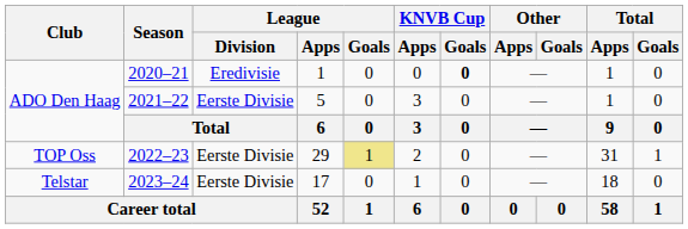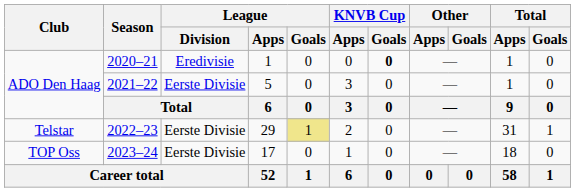 <table class="wikitable" style="text-align:center">
 <tr>
 <th rowspan="2">Club</th>
 <th rowspan="2">Season</th>
 <th colspan="3">League</th>
 <th colspan="2"><a href='#'>KNVB Cup</a></th>
 <th colspan="2">Other</th>
 <th colspan="2">Total</th>
 </tr>
 <tr>
 <th>Division</th>
 <th>Apps</th>
 <th>Goals</th>
 <th>Apps</th>
 <th>Goals</th>
 <th>Apps</th>
 <th>Goals</th>
 <th>Apps</th>
 <th>Goals</th>
 </tr>
 <tr>
 <td rowspan="3"><a href='#'>ADO Den Haag</a></td>
 <td><a href='#'>2020–21</a></td>
 <td><a href='#'>Eredivisie</a></td>
 <td>1</td>
 <td>0</td>
 <td>0</td>
 <td><strong>0</strong></td>
 <td colspan="2">—</td>
 <td>1</td>
 <td>0</td>
 </tr>
 <tr>
 <td><a href='#'>2021–22</a></td>
 <td><a href='#'>Eerste Divisie</a></td>
 <td>5</td>
 <td>0</td>
 <td>3</td>
 <td>0</td>
 <td colspan="2">—</td>
 <td>1</td>
 <td>0</td>
 </tr>
 <tr>
 <th colspan="2">Total</th>
 <th>6</th>
 <th>0</th>
 <th>3</th>
 <th>0</th>
 <th colspan="2">—</th>
 <th>9</th>
 <th>0</th>
 </tr>
 <tr>
-<td><a href='#'>TOP Oss</a></td>
+<td><a href='#'>Telstar</a></td>
 <td><a href='#'>2022–23</a></td>
 <td>Eerste Divisie</td>
 <td>29</td>
 <td style="background: khaki;">1</td>
 <td>2</td>
 <td>0</td>
 <td colspan="2">—</td>
 <td>31</td>
 <td>1</td>
 </tr>
 <tr>
-<td><a href='#'>Telstar</a></td>
+<td><a href='#'>TOP Oss</a></td>
 <td><a href='#'>2023–24</a></td>
 <td>Eerste Divisie</td>
 <td>17</td>
 <td>0</td>
 <td>1</td>
 <td>0</td>
 <td colspan="2">—</td>
 <td>18</td>
 <td>0</td>
 </tr>
 <tr>
 <th colspan="3">Career total</th>
 <th>52</th>
 <th>1</th>
 <th>6</th>
 <th>0</th>
 <th>0</th>
 <th>0</th>
 <th>58</th>
 <th>1</th>
 </tr>
 </table>
